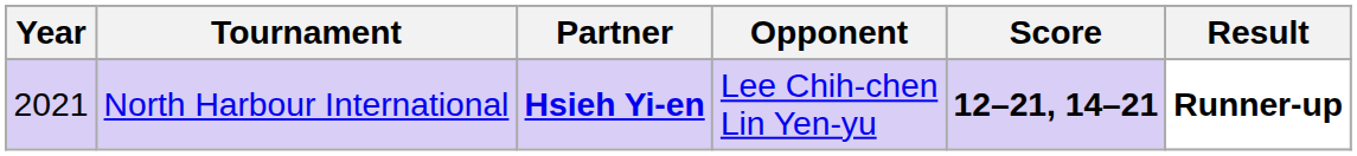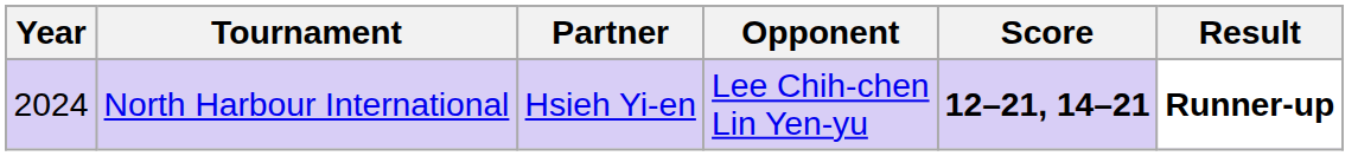 <table class="sortable wikitable" style="font-size: 90%;">
 <tr>
 <th>Year</th>
 <th>Tournament</th>
 <th>Partner</th>
 <th>Opponent</th>
 <th>Score</th>
 <th>Result</th>
 </tr>
 <tr style="background:#D8CEF6">
-<td align="center">2021</td>
+<td align="center">2024</td>
 <td align="left"><a href='#'>North Harbour International</a></td>
-<td align="left"><strong> <a href='#'>Hsieh Yi-en</a></strong></td>
+<td align="left"> <a href='#'>Hsieh Yi-en</a></td>
 <td align="left"> <a href='#'>Lee Chih-chen</a><br> <a href='#'>Lin Yen-yu</a></td>
 <td align="left"><strong>12–21, 14–21</strong></td>
 <td style="text-align:left; background:white"> <strong>Runner-up</strong></td>
 </tr>
 </table>
